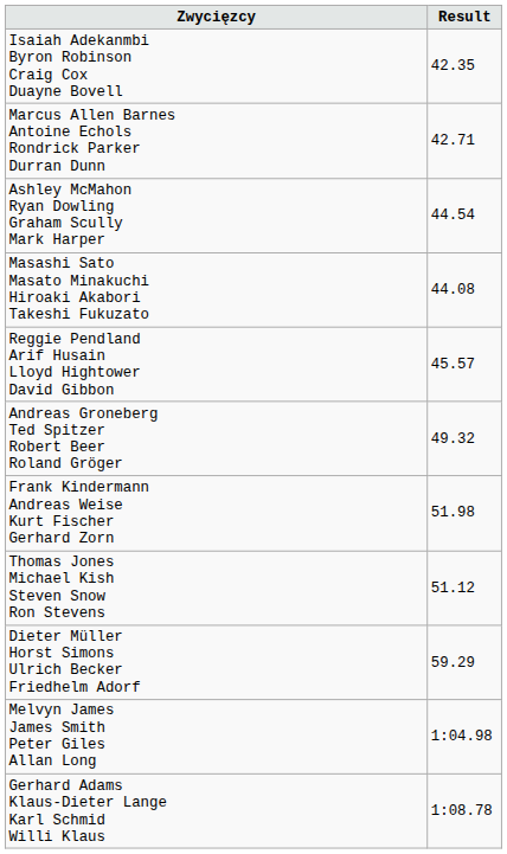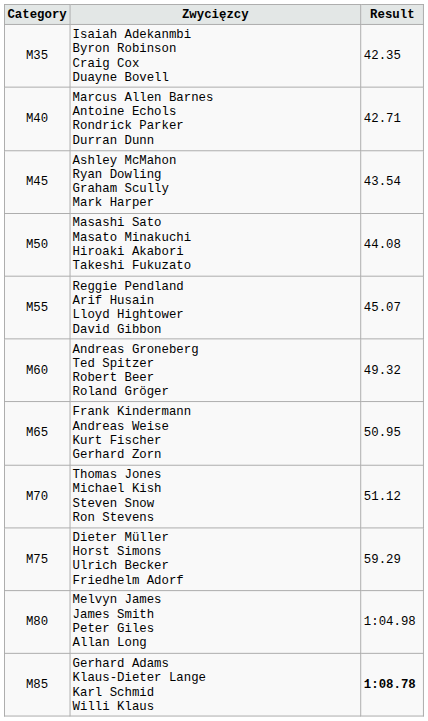 <table class="wikitable" width=35%>
 <tr>
+<td width=15% align="center" bgcolor=#E3E7E6><strong>Category</strong></td>
 <td align="center" bgcolor=#E3E7E6> <strong>Zwycięzcy</strong></td>
 <td width=15% align="center" bgcolor=#E3E7E6><strong>Result</strong></td>
 </tr>
 <tr>
+<td align="center">M35</td>
 <td> Isaiah Adekanmbi<br> Byron Robinson<br> Craig Cox<br> Duayne Bovell</td>
 <td>42.35</td>
 </tr>
 <tr>
+<td align="center">M40</td>
 <td> Marcus Allen Barnes<br> Antoine Echols<br> Rondrick Parker<br> Durran Dunn</td>
 <td>42.71</td>
 </tr>
 <tr>
+<td align="center">M45</td>
 <td> Ashley McMahon<br> Ryan Dowling<br> Graham Scully<br> Mark Harper</td>
-<td>44.54</td>
+<td>43.54</td>
 </tr>
 <tr>
+<td align="center">M50</td>
 <td> Masashi Sato<br> Masato Minakuchi<br> Hiroaki Akabori<br> Takeshi Fukuzato</td>
 <td>44.08</td>
 </tr>
 <tr>
+<td align="center">M55</td>
 <td> Reggie Pendland<br> Arif Husain<br> Lloyd Hightower<br> David Gibbon</td>
-<td>45.57</td>
+<td>45.07</td>
 </tr>
 <tr>
+<td align="center">M60</td>
 <td> Andreas Groneberg<br> Ted Spitzer<br> Robert Beer<br> Roland Gröger</td>
 <td>49.32</td>
 </tr>
 <tr>
+<td align="center">M65</td>
 <td> Frank Kindermann<br> Andreas Weise<br> Kurt Fischer<br> Gerhard Zorn</td>
-<td>51.98</td>
+<td>50.95</td>
 </tr>
 <tr>
+<td align="center">M70</td>
 <td> Thomas Jones<br> Michael Kish<br> Steven Snow<br> Ron Stevens</td>
 <td>51.12</td>
 </tr>
 <tr>
+<td align="center">M75</td>
 <td> Dieter Müller<br> Horst Simons<br> Ulrich Becker<br> Friedhelm Adorf</td>
 <td>59.29</td>
 </tr>
 <tr>
+<td align="center">M80</td>
 <td> Melvyn James<br> James Smith<br> Peter Giles<br> Allan Long</td>
 <td>1:04.98</td>
 </tr>
 <tr>
+<td align="center">M85</td>
 <td> Gerhard Adams<br> Klaus-Dieter Lange<br> Karl Schmid<br> Willi Klaus</td>
-<td>1:08.78</td>
+<td><strong>1:08.78</strong></td>
 </tr>
 </table>
